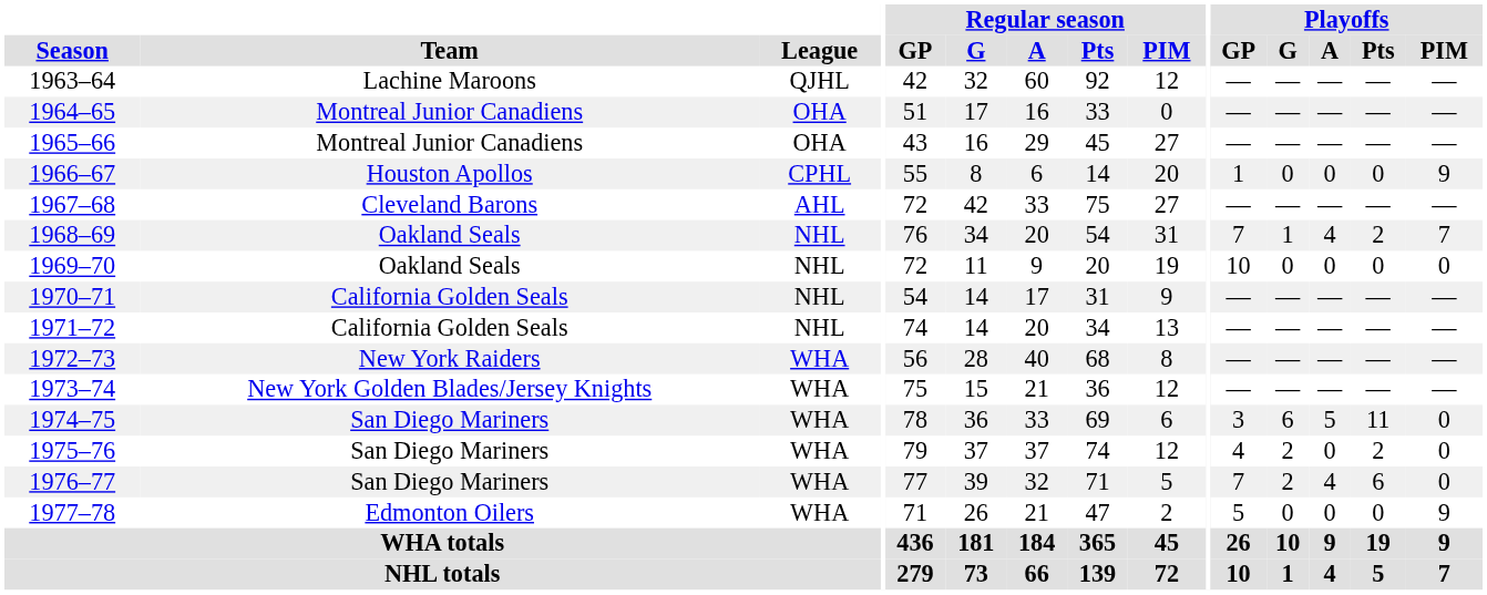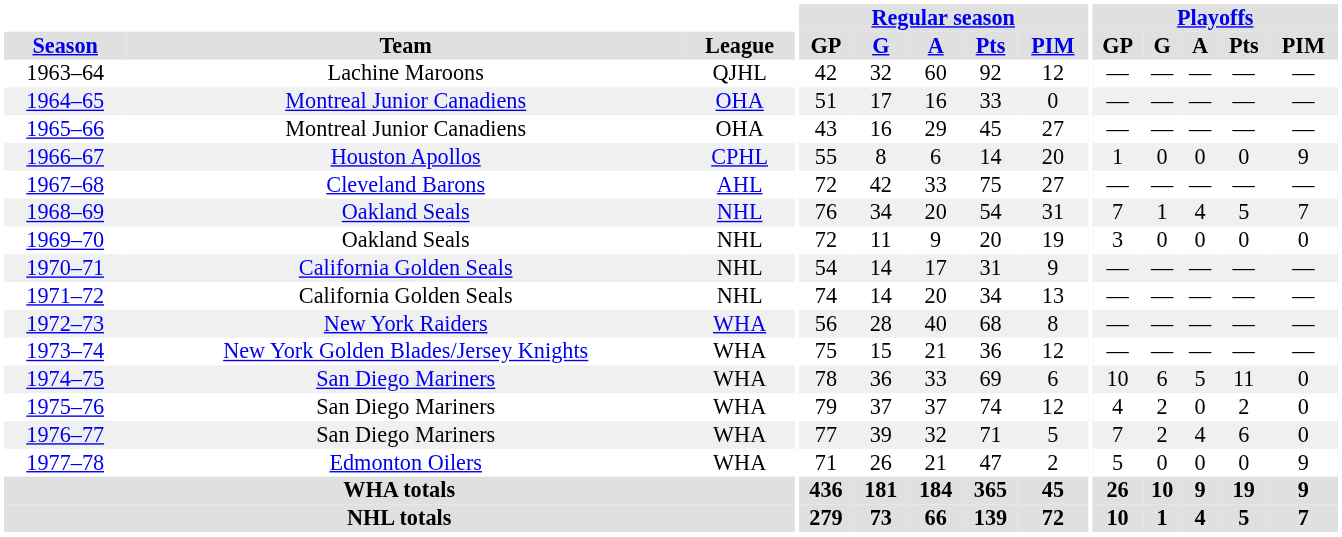 <table border="0" cellpadding="1" cellspacing="0" style="text-align:center; width:60em">
 <tr bgcolor="#e0e0e0">
 <th colspan="3" bgcolor="#ffffff"></th>
 <th rowspan="100" bgcolor="#ffffff"></th>
 <th colspan="5"><a href='#'>Regular season</a></th>
 <th rowspan="100" bgcolor="#ffffff"></th>
 <th colspan="5"><a href='#'>Playoffs</a></th>
 </tr>
 <tr bgcolor="#e0e0e0">
 <th><a href='#'>Season</a></th>
 <th>Team</th>
 <th>League</th>
 <th>GP</th>
 <th><a href='#'>G</a></th>
 <th><a href='#'>A</a></th>
 <th><a href='#'>Pts</a></th>
 <th><a href='#'>PIM</a></th>
 <th>GP</th>
 <th>G</th>
 <th>A</th>
 <th>Pts</th>
 <th>PIM</th>
 </tr>
 <tr>
 <td>1963–64</td>
 <td>Lachine Maroons</td>
 <td>QJHL</td>
 <td>42</td>
 <td>32</td>
 <td>60</td>
 <td>92</td>
 <td>12</td>
 <td>—</td>
 <td>—</td>
 <td>—</td>
 <td>—</td>
 <td>—</td>
 </tr>
 <tr bgcolor="#f0f0f0">
 <td><a href='#'>1964–65</a></td>
 <td><a href='#'>Montreal Junior Canadiens</a></td>
 <td><a href='#'>OHA</a></td>
 <td>51</td>
 <td>17</td>
 <td>16</td>
 <td>33</td>
 <td>0</td>
 <td>—</td>
 <td>—</td>
 <td>—</td>
 <td>—</td>
 <td>—</td>
 </tr>
 <tr>
 <td><a href='#'>1965–66</a></td>
 <td>Montreal Junior Canadiens</td>
 <td>OHA</td>
 <td>43</td>
 <td>16</td>
 <td>29</td>
 <td>45</td>
 <td>27</td>
 <td>—</td>
 <td>—</td>
 <td>—</td>
 <td>—</td>
 <td>—</td>
 </tr>
 <tr bgcolor="#f0f0f0">
 <td><a href='#'>1966–67</a></td>
 <td><a href='#'>Houston Apollos</a></td>
 <td><a href='#'>CPHL</a></td>
 <td>55</td>
 <td>8</td>
 <td>6</td>
 <td>14</td>
 <td>20</td>
 <td>1</td>
 <td>0</td>
 <td>0</td>
 <td>0</td>
 <td>9</td>
 </tr>
 <tr>
 <td><a href='#'>1967–68</a></td>
 <td><a href='#'>Cleveland Barons</a></td>
 <td><a href='#'>AHL</a></td>
 <td>72</td>
 <td>42</td>
 <td>33</td>
 <td>75</td>
 <td>27</td>
 <td>—</td>
 <td>—</td>
 <td>—</td>
 <td>—</td>
 <td>—</td>
 </tr>
 <tr bgcolor="#f0f0f0">
 <td><a href='#'>1968–69</a></td>
 <td><a href='#'>Oakland Seals</a></td>
 <td><a href='#'>NHL</a></td>
 <td>76</td>
 <td>34</td>
 <td>20</td>
 <td>54</td>
 <td>31</td>
 <td>7</td>
 <td>1</td>
 <td>4</td>
-<td>2</td>
+<td>5</td>
 <td>7</td>
 </tr>
 <tr>
 <td><a href='#'>1969–70</a></td>
 <td>Oakland Seals</td>
 <td>NHL</td>
 <td>72</td>
 <td>11</td>
 <td>9</td>
 <td>20</td>
 <td>19</td>
-<td>10</td>
+<td>3</td>
 <td>0</td>
 <td>0</td>
 <td>0</td>
 <td>0</td>
 </tr>
 <tr bgcolor="#f0f0f0">
 <td><a href='#'>1970–71</a></td>
 <td><a href='#'>California Golden Seals</a></td>
 <td>NHL</td>
 <td>54</td>
 <td>14</td>
 <td>17</td>
 <td>31</td>
 <td>9</td>
 <td>—</td>
 <td>—</td>
 <td>—</td>
 <td>—</td>
 <td>—</td>
 </tr>
 <tr>
 <td><a href='#'>1971–72</a></td>
 <td>California Golden Seals</td>
 <td>NHL</td>
 <td>74</td>
 <td>14</td>
 <td>20</td>
 <td>34</td>
 <td>13</td>
 <td>—</td>
 <td>—</td>
 <td>—</td>
 <td>—</td>
 <td>—</td>
 </tr>
 <tr bgcolor="#f0f0f0">
 <td><a href='#'>1972–73</a></td>
 <td><a href='#'>New York Raiders</a></td>
 <td><a href='#'>WHA</a></td>
 <td>56</td>
 <td>28</td>
 <td>40</td>
 <td>68</td>
 <td>8</td>
 <td>—</td>
 <td>—</td>
 <td>—</td>
 <td>—</td>
 <td>—</td>
 </tr>
 <tr>
 <td><a href='#'>1973–74</a></td>
 <td><a href='#'>New York Golden Blades/Jersey Knights</a></td>
 <td>WHA</td>
 <td>75</td>
 <td>15</td>
 <td>21</td>
 <td>36</td>
 <td>12</td>
 <td>—</td>
 <td>—</td>
 <td>—</td>
 <td>—</td>
 <td>—</td>
 </tr>
 <tr bgcolor="#f0f0f0">
 <td><a href='#'>1974–75</a></td>
 <td><a href='#'>San Diego Mariners</a></td>
 <td>WHA</td>
 <td>78</td>
 <td>36</td>
 <td>33</td>
 <td>69</td>
 <td>6</td>
-<td>3</td>
+<td>10</td>
 <td>6</td>
 <td>5</td>
 <td>11</td>
 <td>0</td>
 </tr>
 <tr>
 <td><a href='#'>1975–76</a></td>
 <td>San Diego Mariners</td>
 <td>WHA</td>
 <td>79</td>
 <td>37</td>
 <td>37</td>
 <td>74</td>
 <td>12</td>
 <td>4</td>
 <td>2</td>
 <td>0</td>
 <td>2</td>
 <td>0</td>
 </tr>
 <tr bgcolor="#f0f0f0">
 <td><a href='#'>1976–77</a></td>
 <td>San Diego Mariners</td>
 <td>WHA</td>
 <td>77</td>
 <td>39</td>
 <td>32</td>
 <td>71</td>
 <td>5</td>
 <td>7</td>
 <td>2</td>
 <td>4</td>
 <td>6</td>
 <td>0</td>
 </tr>
 <tr>
 <td><a href='#'>1977–78</a></td>
 <td><a href='#'>Edmonton Oilers</a></td>
 <td>WHA</td>
 <td>71</td>
 <td>26</td>
 <td>21</td>
 <td>47</td>
 <td>2</td>
 <td>5</td>
 <td>0</td>
 <td>0</td>
 <td>0</td>
 <td>9</td>
 </tr>
 <tr style="background:#e0e0e0;">
 <th colspan="3">WHA totals</th>
 <th>436</th>
 <th>181</th>
 <th>184</th>
 <th>365</th>
 <th>45</th>
 <th>26</th>
 <th>10</th>
 <th>9</th>
 <th>19</th>
 <th>9</th>
 </tr>
 <tr style="background:#e0e0e0;">
 <th colspan="3">NHL totals</th>
 <th>279</th>
 <th>73</th>
 <th>66</th>
 <th>139</th>
 <th>72</th>
 <th>10</th>
 <th>1</th>
 <th>4</th>
 <th>5</th>
 <th>7</th>
 </tr>
 </table>
